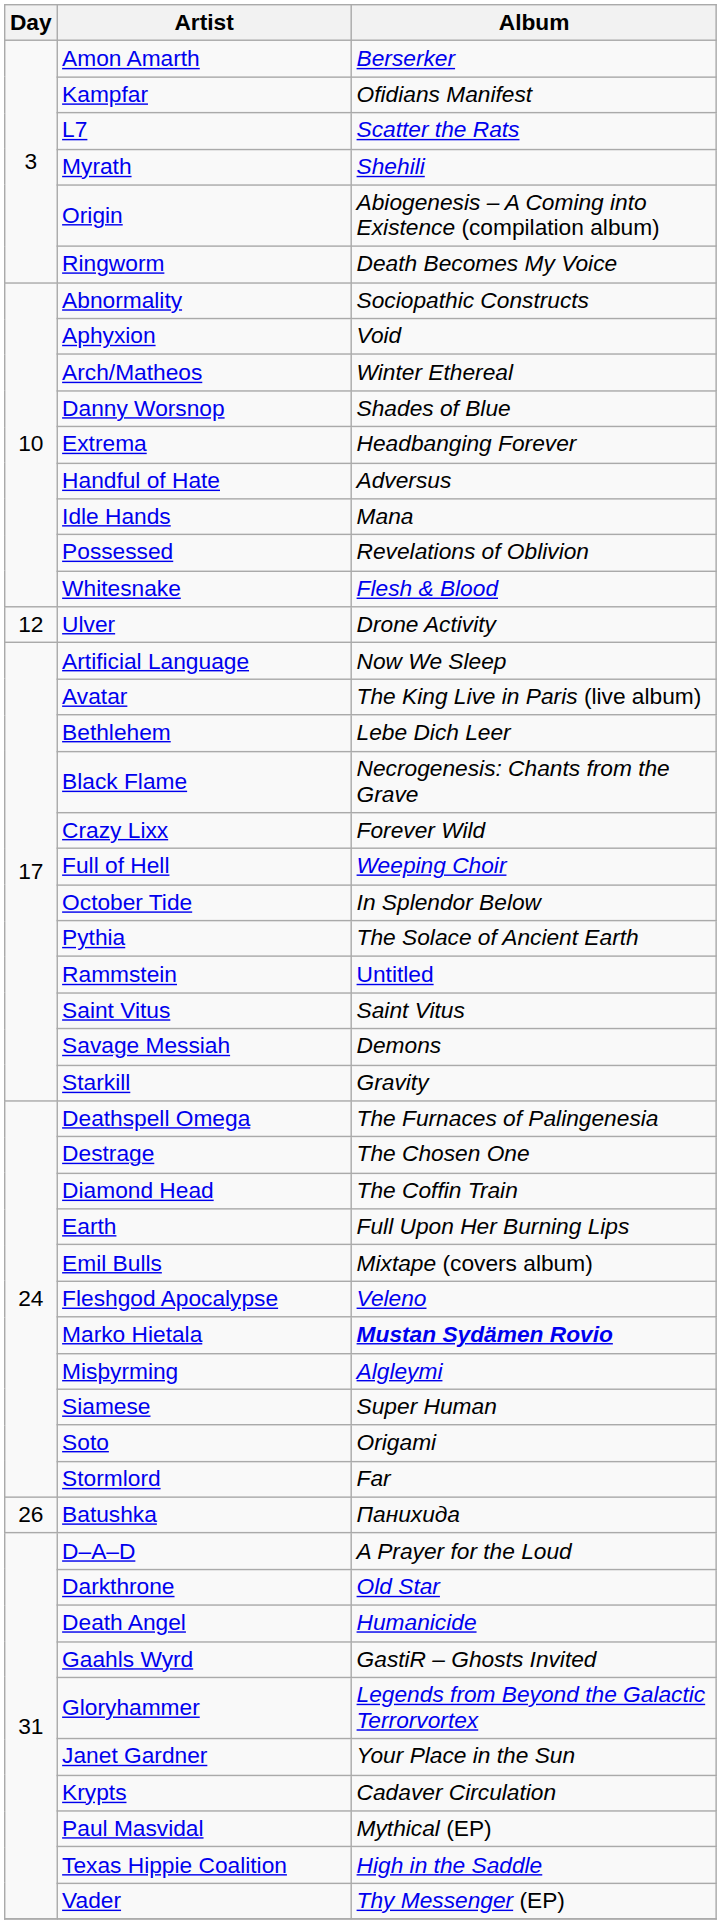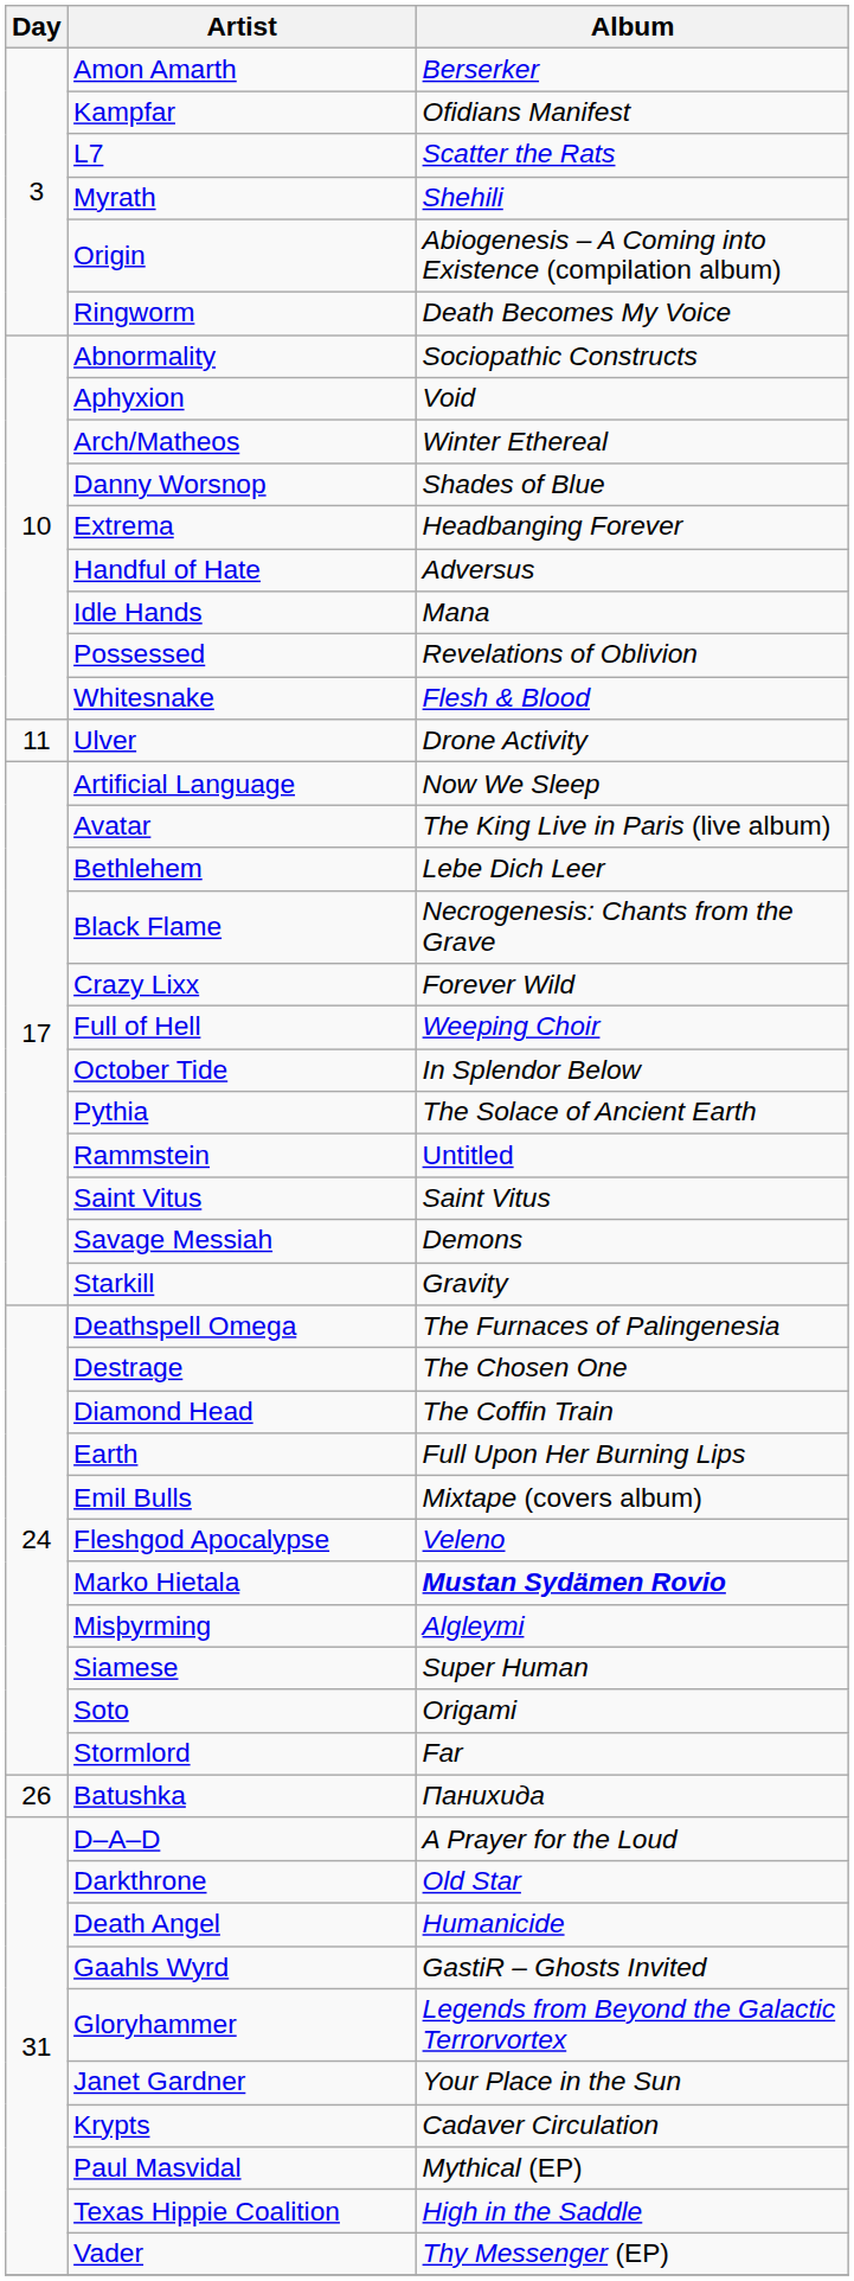 <table class="wikitable">
 <tr>
 <th style="width:20px;">Day</th>
 <th style="width:200px;">Artist</th>
 <th style="width:250px;">Album</th>
 </tr>
 <tr>
 <td style="text-align:center;" rowspan="6">3</td>
 <td><a href='#'>Amon Amarth</a></td>
 <td><em><a href='#'>Berserker</a></em></td>
 </tr>
 <tr>
 <td><a href='#'>Kampfar</a></td>
 <td><em>Ofidians Manifest</em></td>
 </tr>
 <tr>
 <td><a href='#'>L7</a></td>
 <td><em><a href='#'>Scatter the Rats</a></em></td>
 </tr>
 <tr>
 <td><a href='#'>Myrath</a></td>
 <td><em><a href='#'>Shehili</a></em></td>
 </tr>
 <tr>
 <td><a href='#'>Origin</a></td>
 <td><em>Abiogenesis – A Coming into Existence</em> (compilation album)</td>
 </tr>
 <tr>
 <td><a href='#'>Ringworm</a></td>
 <td><em>Death Becomes My Voice</em></td>
 </tr>
 <tr>
 <td style="text-align:center;" rowspan="9">10</td>
 <td><a href='#'>Abnormality</a></td>
 <td><em>Sociopathic Constructs</em></td>
 </tr>
 <tr>
 <td><a href='#'>Aphyxion</a></td>
 <td><em>Void</em></td>
 </tr>
 <tr>
 <td><a href='#'>Arch/Matheos</a></td>
 <td><em>Winter Ethereal</em></td>
 </tr>
 <tr>
 <td><a href='#'>Danny Worsnop</a></td>
 <td><em>Shades of Blue</em></td>
 </tr>
 <tr>
 <td><a href='#'>Extrema</a></td>
 <td><em>Headbanging Forever</em></td>
 </tr>
 <tr>
 <td><a href='#'>Handful of Hate</a></td>
 <td><em>Adversus</em></td>
 </tr>
 <tr>
 <td><a href='#'>Idle Hands</a></td>
 <td><em>Mana</em></td>
 </tr>
 <tr>
 <td><a href='#'>Possessed</a></td>
 <td><em>Revelations of Oblivion</em></td>
 </tr>
 <tr>
 <td><a href='#'>Whitesnake</a></td>
 <td><em><a href='#'>Flesh & Blood</a></em></td>
 </tr>
 <tr>
-<td style="text-align:center;" rowspan="1">12</td>
+<td style="text-align:center;" rowspan="1">11</td>
 <td><a href='#'>Ulver</a></td>
 <td><em>Drone Activity</em></td>
 </tr>
 <tr>
 <td rowspan="12" style="text-align:center;">17</td>
 <td><a href='#'>Artificial Language</a></td>
 <td><em>Now We Sleep</em></td>
 </tr>
 <tr>
 <td><a href='#'>Avatar</a></td>
 <td><em>The King Live in Paris</em> (live album)</td>
 </tr>
 <tr>
 <td><a href='#'>Bethlehem</a></td>
 <td><em>Lebe Dich Leer</em></td>
 </tr>
 <tr>
 <td><a href='#'>Black Flame</a></td>
 <td><em>Necrogenesis: Chants from the Grave</em></td>
 </tr>
 <tr>
 <td><a href='#'>Crazy Lixx</a></td>
 <td><em>Forever Wild</em></td>
 </tr>
 <tr>
 <td><a href='#'>Full of Hell</a></td>
 <td><em><a href='#'>Weeping Choir</a></em></td>
 </tr>
 <tr>
 <td><a href='#'>October Tide</a></td>
 <td><em>In Splendor Below</em></td>
 </tr>
 <tr>
 <td><a href='#'>Pythia</a></td>
 <td><em>The Solace of Ancient Earth</em></td>
 </tr>
 <tr>
 <td><a href='#'>Rammstein</a></td>
 <td><a href='#'>Untitled</a></td>
 </tr>
 <tr>
 <td><a href='#'>Saint Vitus</a></td>
 <td><em>Saint Vitus</em></td>
 </tr>
 <tr>
 <td><a href='#'>Savage Messiah</a></td>
 <td><em>Demons</em></td>
 </tr>
 <tr>
 <td><a href='#'>Starkill</a></td>
 <td><em>Gravity</em></td>
 </tr>
 <tr>
 <td style="text-align:center;" rowspan="11">24</td>
 <td><a href='#'>Deathspell Omega</a></td>
 <td><em>The Furnaces of Palingenesia</em></td>
 </tr>
 <tr>
 <td><a href='#'>Destrage</a></td>
 <td><em>The Chosen One</em></td>
 </tr>
 <tr>
 <td><a href='#'>Diamond Head</a></td>
 <td><em>The Coffin Train</em></td>
 </tr>
 <tr>
 <td><a href='#'>Earth</a></td>
 <td><em>Full Upon Her Burning Lips</em></td>
 </tr>
 <tr>
 <td><a href='#'>Emil Bulls</a></td>
 <td><em>Mixtape</em> (covers album)</td>
 </tr>
 <tr>
 <td><a href='#'>Fleshgod Apocalypse</a></td>
 <td><em><a href='#'>Veleno</a></em></td>
 </tr>
 <tr>
 <td><a href='#'>Marko Hietala</a></td>
 <td><strong><em><a href='#'>Mustan Sydämen Rovio</a></em></strong></td>
 </tr>
 <tr>
 <td><a href='#'>Misþyrming</a></td>
 <td><em><a href='#'>Algleymi</a></em></td>
 </tr>
 <tr>
 <td><a href='#'>Siamese</a></td>
 <td><em>Super Human</em></td>
 </tr>
 <tr>
 <td><a href='#'>Soto</a></td>
 <td><em>Origami</em></td>
 </tr>
 <tr>
 <td><a href='#'>Stormlord</a></td>
 <td><em>Far</em></td>
 </tr>
 <tr>
 <td style="text-align:center;" rowspan="1">26</td>
 <td><a href='#'>Batushka</a></td>
 <td><em>Панихида</em></td>
 </tr>
 <tr>
 <td style="text-align:center;" rowspan="10">31</td>
 <td><a href='#'>D–A–D</a></td>
 <td><em>A Prayer for the Loud</em></td>
 </tr>
 <tr>
 <td><a href='#'>Darkthrone</a></td>
 <td><em><a href='#'>Old Star</a></em></td>
 </tr>
 <tr>
 <td><a href='#'>Death Angel</a></td>
 <td><em><a href='#'>Humanicide</a></em></td>
 </tr>
 <tr>
 <td><a href='#'>Gaahls Wyrd</a></td>
 <td><em>GastiR – Ghosts Invited</em></td>
 </tr>
 <tr>
 <td><a href='#'>Gloryhammer</a></td>
 <td><em><a href='#'>Legends from Beyond the Galactic Terrorvortex</a></em></td>
 </tr>
 <tr>
 <td><a href='#'>Janet Gardner</a></td>
 <td><em>Your Place in the Sun</em></td>
 </tr>
 <tr>
 <td><a href='#'>Krypts</a></td>
 <td><em>Cadaver Circulation</em></td>
 </tr>
 <tr>
 <td><a href='#'>Paul Masvidal</a></td>
 <td><em>Mythical</em> (EP)</td>
 </tr>
 <tr>
 <td><a href='#'>Texas Hippie Coalition</a></td>
 <td><em><a href='#'>High in the Saddle</a></em></td>
 </tr>
 <tr>
 <td><a href='#'>Vader</a></td>
 <td><em><a href='#'>Thy Messenger</a></em> (EP)</td>
 </tr>
 <tr>
 </tr>
 </table>
